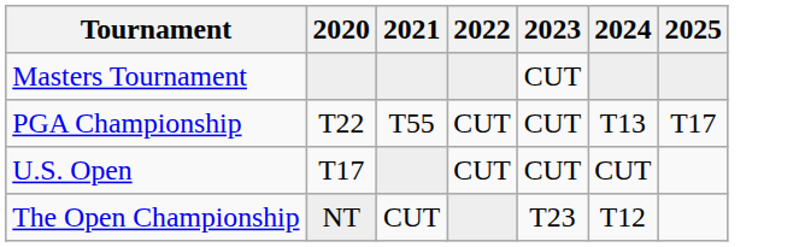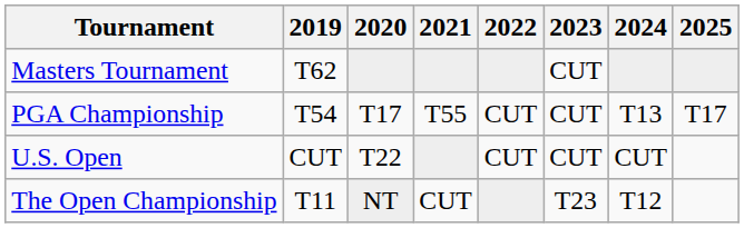 <table class="wikitable" style="font-size:95%;text-align:center;">
 <tr>
 <th>Tournament</th>
+<th>2019</th>
 <th>2020</th>
 <th>2021</th>
 <th>2022</th>
 <th>2023</th>
 <th>2024</th>
 <th>2025</th>
 </tr>
 <tr>
 <td align=left><a href='#'>Masters Tournament</a></td>
+<td>T62</td>
 <td style="background:#eeeeee;"></td>
 <td style="background:#eeeeee;"></td>
 <td style="background:#eeeeee;"></td>
 <td>CUT</td>
 <td style="background:#eeeeee;"></td>
 <td style="background:#eeeeee;"></td>
 </tr>
 <tr>
 <td align=left><a href='#'>PGA Championship</a></td>
-<td>T22</td>
+<td>T54</td>
+<td>T17</td>
 <td>T55</td>
 <td>CUT</td>
 <td>CUT</td>
 <td>T13</td>
 <td>T17</td>
 </tr>
 <tr>
 <td align=left><a href='#'>U.S. Open</a></td>
-<td>T17</td>
+<td>CUT</td>
+<td>T22</td>
 <td style="background:#eeeeee;"></td>
 <td>CUT</td>
 <td>CUT</td>
 <td>CUT</td>
 <td></td>
 </tr>
 <tr>
 <td align=left><a href='#'>The Open Championship</a></td>
+<td>T11</td>
 <td style="background:#eeeeee;">NT</td>
 <td>CUT</td>
 <td style="background:#eeeeee;"></td>
 <td>T23</td>
 <td>T12</td>
 <td></td>
 </tr>
 </table>
